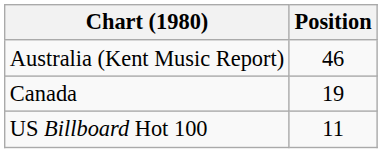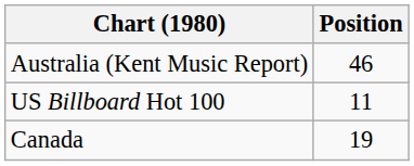 <table class="wikitable sortable">
 <tr>
 <th scope="col">Chart (1980)</th>
 <th scope="col">Position</th>
 </tr>
 <tr>
 <td scope="row">Australia (Kent Music Report)</td>
 <td style="text-align:center;">46</td>
 </tr>
 <tr>
+<td scope="row">US <em>Billboard</em> Hot 100</td>
+<td style="text-align:center;">11</td>
+</tr>
+<tr>
 <td scope="row">Canada</td>
 <td style="text-align:center;">19</td>
 </tr>
-<tr>
-<td scope="row">US <em>Billboard</em> Hot 100</td>
-<td style="text-align:center;">11</td>
-</tr>
 </table>
